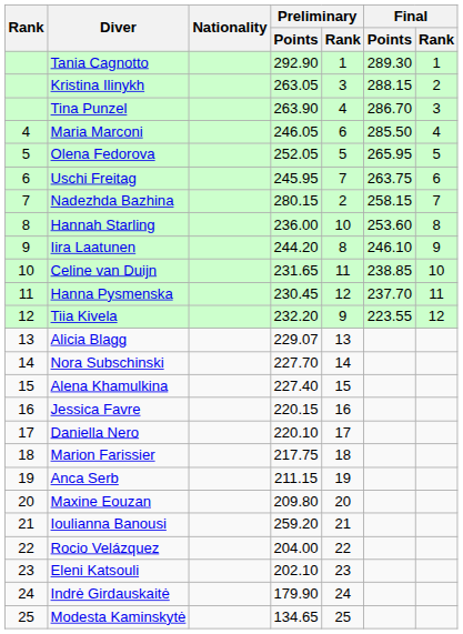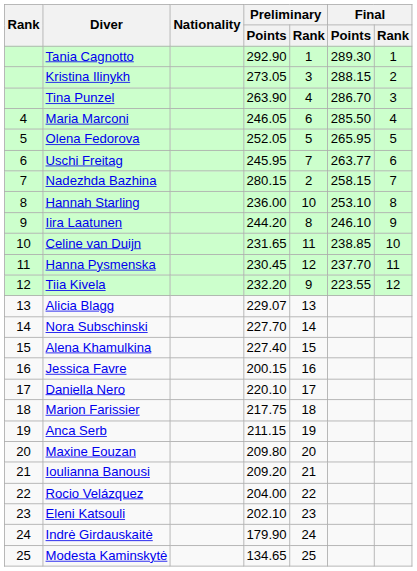 <table class="wikitable sortable" style="text-align:center">
 <tr>
 <th rowspan=2>Rank</th>
 <th rowspan=2>Diver</th>
 <th rowspan=2>Nationality</th>
 <th colspan="2">Preliminary</th>
 <th colspan="2">Final</th>
 </tr>
 <tr>
 <th>Points</th>
 <th>Rank</th>
 <th>Points</th>
 <th>Rank</th>
 </tr>
 <tr bgcolor=ccffcc>
 <td></td>
 <td align=left><a href='#'>Tania Cagnotto</a></td>
 <td align=left></td>
 <td>292.90</td>
 <td>1</td>
 <td>289.30</td>
 <td>1</td>
 </tr>
 <tr bgcolor=ccffcc>
 <td></td>
 <td align=left><a href='#'>Kristina Ilinykh</a></td>
 <td align=left></td>
-<td>263.05</td>
+<td>273.05</td>
 <td>3</td>
 <td>288.15</td>
 <td>2</td>
 </tr>
 <tr bgcolor=ccffcc>
 <td></td>
 <td align=left><a href='#'>Tina Punzel</a></td>
 <td align=left></td>
 <td>263.90</td>
 <td>4</td>
 <td>286.70</td>
 <td>3</td>
 </tr>
 <tr bgcolor=ccffcc>
 <td>4</td>
 <td align=left><a href='#'>Maria Marconi</a></td>
 <td align=left></td>
 <td>246.05</td>
 <td>6</td>
 <td>285.50</td>
 <td>4</td>
 </tr>
 <tr bgcolor=ccffcc>
 <td>5</td>
 <td align=left><a href='#'>Olena Fedorova</a></td>
 <td align=left></td>
 <td>252.05</td>
 <td>5</td>
 <td>265.95</td>
 <td>5</td>
 </tr>
 <tr bgcolor=ccffcc>
 <td>6</td>
 <td align=left><a href='#'>Uschi Freitag</a></td>
 <td align=left></td>
 <td>245.95</td>
 <td>7</td>
-<td>263.75</td>
+<td>263.77</td>
 <td>6</td>
 </tr>
 <tr bgcolor=ccffcc>
 <td>7</td>
 <td align=left><a href='#'>Nadezhda Bazhina</a></td>
 <td align=left></td>
 <td>280.15</td>
 <td>2</td>
 <td>258.15</td>
 <td>7</td>
 </tr>
 <tr bgcolor=ccffcc>
 <td>8</td>
 <td align=left><a href='#'>Hannah Starling</a></td>
 <td align=left></td>
 <td>236.00</td>
 <td>10</td>
-<td>253.60</td>
+<td>253.10</td>
 <td>8</td>
 </tr>
 <tr bgcolor=ccffcc>
 <td>9</td>
 <td align=left><a href='#'>Iira Laatunen</a></td>
 <td align=left></td>
 <td>244.20</td>
 <td>8</td>
 <td>246.10</td>
 <td>9</td>
 </tr>
 <tr bgcolor=ccffcc>
 <td>10</td>
 <td align=left><a href='#'>Celine van Duijn</a></td>
 <td align=left></td>
 <td>231.65</td>
 <td>11</td>
 <td>238.85</td>
 <td>10</td>
 </tr>
 <tr bgcolor=ccffcc>
 <td>11</td>
 <td align=left><a href='#'>Hanna Pysmenska</a></td>
 <td align=left></td>
 <td>230.45</td>
 <td>12</td>
 <td>237.70</td>
 <td>11</td>
 </tr>
 <tr bgcolor=ccffcc>
 <td>12</td>
 <td align=left><a href='#'>Tiia Kivela</a></td>
 <td align=left></td>
 <td>232.20</td>
 <td>9</td>
 <td>223.55</td>
 <td>12</td>
 </tr>
 <tr>
 <td>13</td>
 <td align=left><a href='#'>Alicia Blagg</a></td>
 <td align=left></td>
 <td>229.07</td>
 <td>13</td>
 <td></td>
 <td></td>
 </tr>
 <tr>
 <td>14</td>
 <td align=left><a href='#'>Nora Subschinski</a></td>
 <td align=left></td>
 <td>227.70</td>
 <td>14</td>
 <td></td>
 <td></td>
 </tr>
 <tr>
 <td>15</td>
 <td align=left><a href='#'>Alena Khamulkina</a></td>
 <td align=left></td>
 <td>227.40</td>
 <td>15</td>
 <td></td>
 <td></td>
 </tr>
 <tr>
 <td>16</td>
 <td align=left><a href='#'>Jessica Favre</a></td>
 <td align=left></td>
-<td>220.15</td>
+<td>200.15</td>
 <td>16</td>
 <td></td>
 <td></td>
 </tr>
 <tr>
 <td>17</td>
 <td align=left><a href='#'>Daniella Nero</a></td>
 <td align=left></td>
 <td>220.10</td>
 <td>17</td>
 <td></td>
 <td></td>
 </tr>
 <tr>
 <td>18</td>
 <td align=left><a href='#'>Marion Farissier</a></td>
 <td align=left></td>
 <td>217.75</td>
 <td>18</td>
 <td></td>
 <td></td>
 </tr>
 <tr>
 <td>19</td>
 <td align=left><a href='#'>Anca Serb</a></td>
 <td align=left></td>
 <td>211.15</td>
 <td>19</td>
 <td></td>
 <td></td>
 </tr>
 <tr>
 <td>20</td>
 <td align=left><a href='#'>Maxine Eouzan</a></td>
 <td align=left></td>
 <td>209.80</td>
 <td>20</td>
 <td></td>
 <td></td>
 </tr>
 <tr>
 <td>21</td>
 <td align=left><a href='#'>Ioulianna Banousi</a></td>
 <td align=left></td>
-<td>259.20</td>
+<td>209.20</td>
 <td>21</td>
 <td></td>
 <td></td>
 </tr>
 <tr>
 <td>22</td>
 <td align=left><a href='#'>Rocio Velázquez</a></td>
 <td align=left></td>
 <td>204.00</td>
 <td>22</td>
 <td></td>
 <td></td>
 </tr>
 <tr>
 <td>23</td>
 <td align=left><a href='#'>Eleni Katsouli</a></td>
 <td align=left></td>
 <td>202.10</td>
 <td>23</td>
 <td></td>
 <td></td>
 </tr>
 <tr>
 <td>24</td>
 <td align=left><a href='#'>Indrė Girdauskaitė</a></td>
 <td align=left></td>
 <td>179.90</td>
 <td>24</td>
 <td></td>
 <td></td>
 </tr>
 <tr>
 <td>25</td>
 <td align=left><a href='#'>Modesta Kaminskytė</a></td>
 <td align=left></td>
 <td>134.65</td>
 <td>25</td>
 <td></td>
 <td></td>
 </tr>
 </table>
